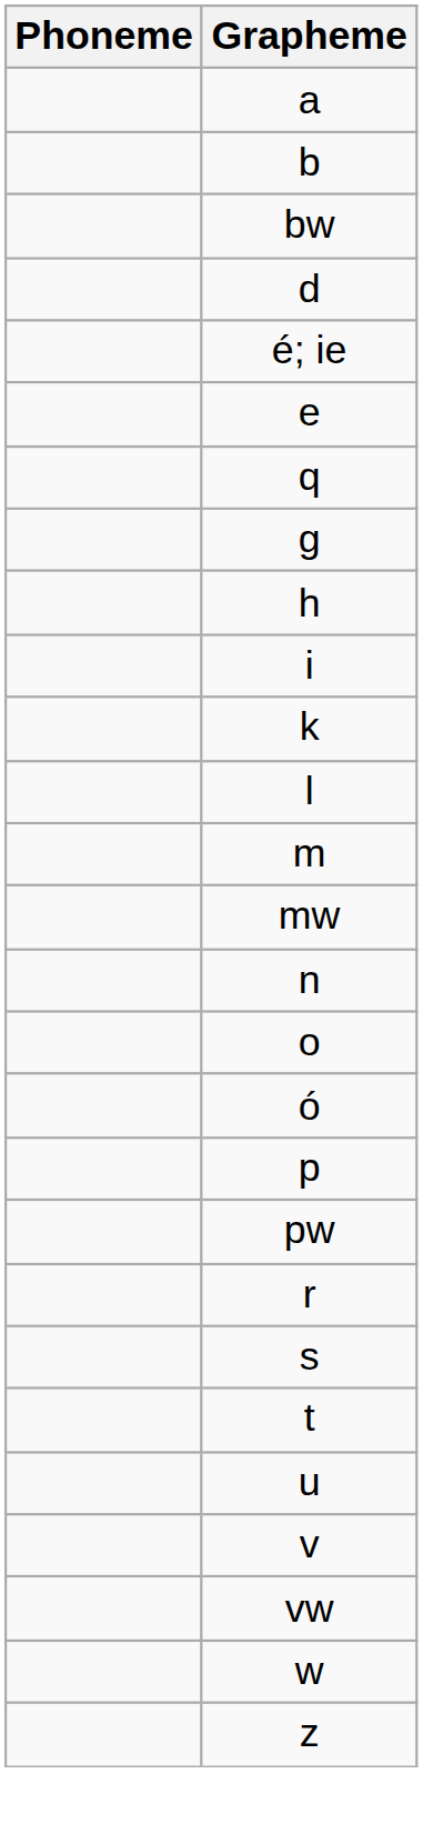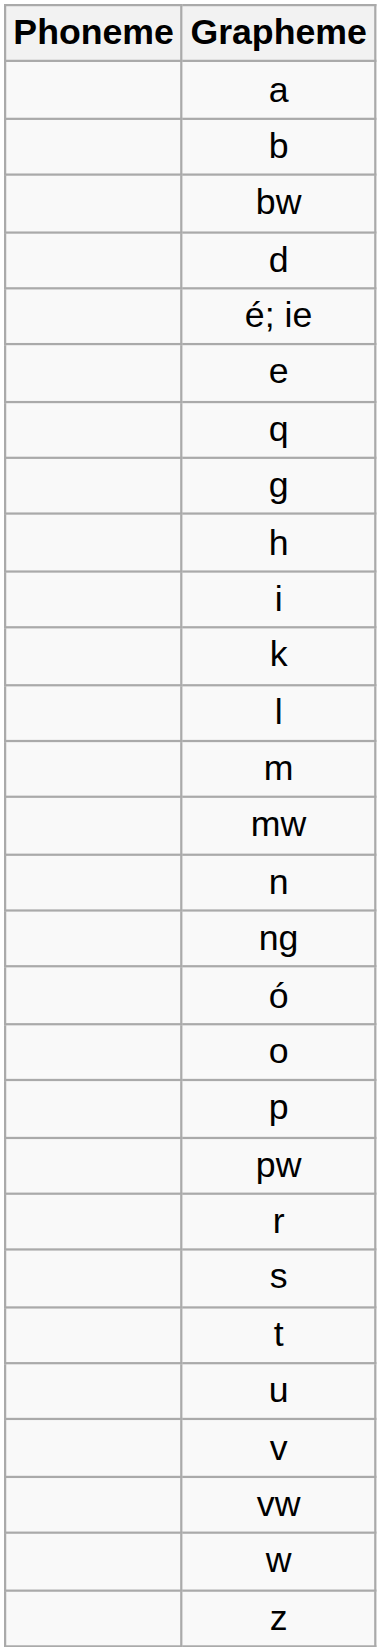 <table class="wikitable" style="text-align:center">
 <tr>
 <th>Phoneme</th>
 <th>Grapheme</th>
 </tr>
 <tr>
 <td></td>
 <td>a</td>
 </tr>
 <tr>
 <td></td>
 <td>b</td>
 </tr>
 <tr>
 <td></td>
 <td>bw</td>
 </tr>
 <tr>
 <td></td>
 <td>d</td>
 </tr>
 <tr>
 <td></td>
 <td>é; ie</td>
 </tr>
 <tr>
 <td></td>
 <td>e</td>
 </tr>
 <tr>
 <td></td>
 <td>q</td>
 </tr>
 <tr>
 <td></td>
 <td>g</td>
 </tr>
 <tr>
 <td></td>
 <td>h</td>
 </tr>
 <tr>
 <td></td>
 <td>i</td>
 </tr>
 <tr>
 <td></td>
 <td>k</td>
 </tr>
 <tr>
 <td></td>
 <td>l</td>
 </tr>
 <tr>
 <td></td>
 <td>m</td>
 </tr>
 <tr>
 <td></td>
 <td>mw</td>
 </tr>
 <tr>
 <td></td>
 <td>n</td>
 </tr>
 <tr>
 <td></td>
-<td>o</td>
+<td>ng</td>
 </tr>
 <tr>
 <td></td>
 <td>ó</td>
+</tr>
+<tr>
+<td></td>
+<td>o</td>
 </tr>
 <tr>
 <td></td>
 <td>p</td>
 </tr>
 <tr>
 <td></td>
 <td>pw</td>
 </tr>
 <tr>
 <td></td>
 <td>r</td>
 </tr>
 <tr>
 <td></td>
 <td>s</td>
 </tr>
 <tr>
 <td></td>
 <td>t</td>
 </tr>
 <tr>
 <td></td>
 <td>u</td>
 </tr>
 <tr>
 <td></td>
 <td>v</td>
 </tr>
 <tr>
 <td></td>
 <td>vw</td>
 </tr>
 <tr>
 <td></td>
 <td>w</td>
 </tr>
 <tr>
 <td></td>
 <td>z</td>
 </tr>
 </table>
